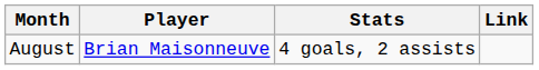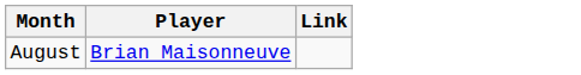 <table class=wikitable>
 <tr>
 <th>Month</th>
 <th>Player</th>
-<th>Stats</th>
 <th>Link</th>
 </tr>
 <tr>
 <td>August</td>
 <td> <a href='#'>Brian Maisonneuve</a></td>
-<td>4 goals, 2 assists</td>
 <td></td>
 </tr>
 </table>
